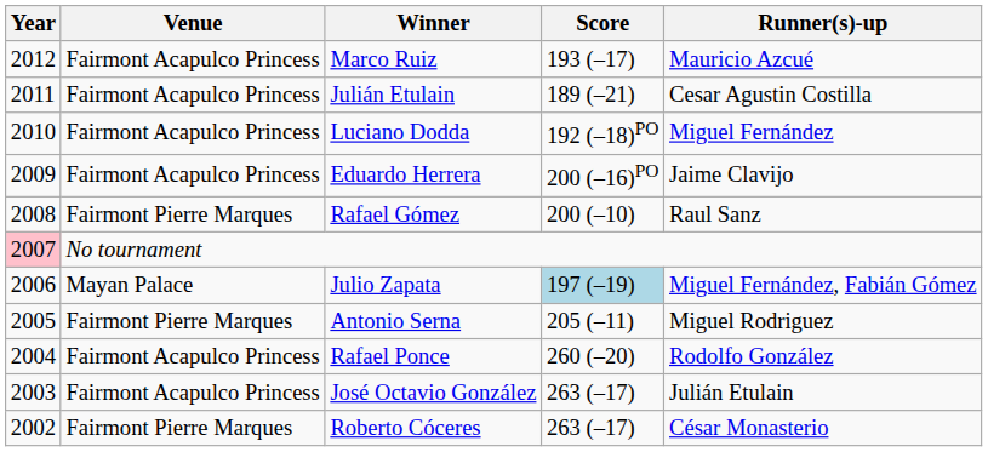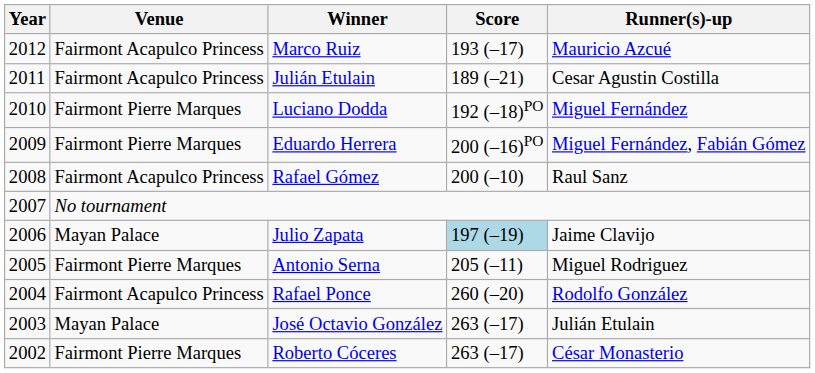 <table class=wikitable>
 <tr>
 <th>Year</th>
 <th>Venue</th>
 <th>Winner</th>
 <th>Score</th>
 <th>Runner(s)-up</th>
 </tr>
 <tr>
 <td>2012</td>
 <td>Fairmont Acapulco Princess</td>
 <td> <a href='#'>Marco Ruiz</a></td>
 <td>193 (–17)</td>
 <td> <a href='#'>Mauricio Azcué</a></td>
 </tr>
 <tr>
 <td>2011</td>
 <td>Fairmont Acapulco Princess</td>
 <td> <a href='#'>Julián Etulain</a></td>
 <td>189 (–21)</td>
 <td> Cesar Agustin Costilla</td>
 </tr>
 <tr>
 <td>2010</td>
-<td>Fairmont Acapulco Princess</td>
+<td>Fairmont Pierre Marques</td>
 <td> <a href='#'>Luciano Dodda</a></td>
 <td>192 (–18)<sup>PO</sup></td>
 <td> <a href='#'>Miguel Fernández</a></td>
 </tr>
 <tr>
 <td>2009</td>
-<td>Fairmont Acapulco Princess</td>
+<td>Fairmont Pierre Marques</td>
 <td> <a href='#'>Eduardo Herrera</a></td>
 <td>200 (–16)<sup>PO</sup></td>
-<td> Jaime Clavijo</td>
+<td> <a href='#'>Miguel Fernández</a>,  <a href='#'>Fabián Gómez</a></td>
 </tr>
 <tr>
 <td>2008</td>
-<td>Fairmont Pierre Marques</td>
+<td>Fairmont Acapulco Princess</td>
 <td> <a href='#'>Rafael Gómez</a></td>
 <td>200 (–10)</td>
 <td> Raul Sanz</td>
 </tr>
 <tr>
-<td style="background: pink;">2007</td>
+<td>2007</td>
 <td colspan=4><em>No tournament</em></td>
 </tr>
 <tr>
 <td>2006</td>
 <td>Mayan Palace</td>
 <td> <a href='#'>Julio Zapata</a></td>
 <td style="background: lightblue;">197 (–19)</td>
-<td> <a href='#'>Miguel Fernández</a>,  <a href='#'>Fabián Gómez</a></td>
+<td> Jaime Clavijo</td>
 </tr>
 <tr>
 <td>2005</td>
 <td>Fairmont Pierre Marques</td>
 <td> <a href='#'>Antonio Serna</a></td>
 <td>205 (–11)</td>
 <td> Miguel Rodriguez</td>
 </tr>
 <tr>
 <td>2004</td>
 <td>Fairmont Acapulco Princess</td>
 <td> <a href='#'>Rafael Ponce</a></td>
 <td>260 (–20)</td>
 <td> <a href='#'>Rodolfo González</a></td>
 </tr>
 <tr>
 <td>2003</td>
-<td>Fairmont Acapulco Princess</td>
+<td>Mayan Palace</td>
 <td> <a href='#'>José Octavio González</a></td>
 <td>263 (–17)</td>
 <td> Julián Etulain</td>
 </tr>
 <tr>
 <td>2002</td>
 <td>Fairmont Pierre Marques</td>
 <td> <a href='#'>Roberto Cóceres</a></td>
 <td>263 (–17)</td>
 <td> <a href='#'>César Monasterio</a></td>
 </tr>
 </table>
